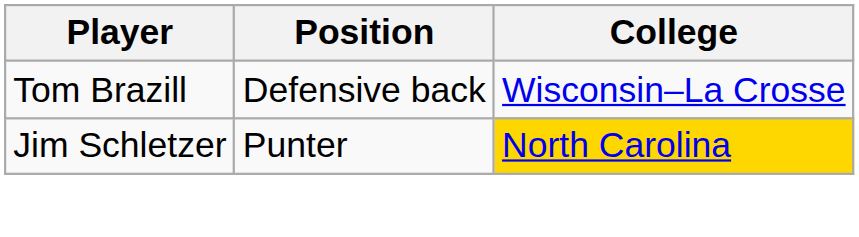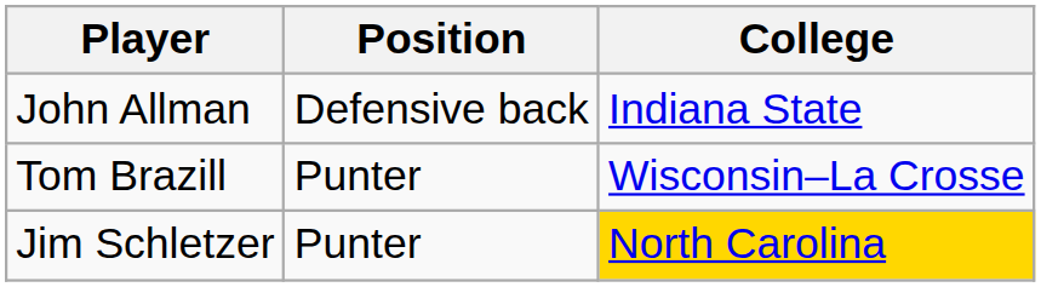 <table class="wikitable">
 <tr>
 <th>Player</th>
 <th>Position</th>
 <th>College</th>
 </tr>
 <tr>
+<td>John Allman</td>
+<td>Defensive back</td>
+<td><a href='#'>Indiana State</a></td>
+</tr>
+<tr>
 <td>Tom Brazill</td>
-<td>Defensive back</td>
+<td>Punter</td>
 <td><a href='#'>Wisconsin–La Crosse</a></td>
 </tr>
 <tr>
 <td>Jim Schletzer</td>
 <td>Punter</td>
 <td style="background: gold;"><a href='#'>North Carolina</a></td>
 </tr>
 </table>
